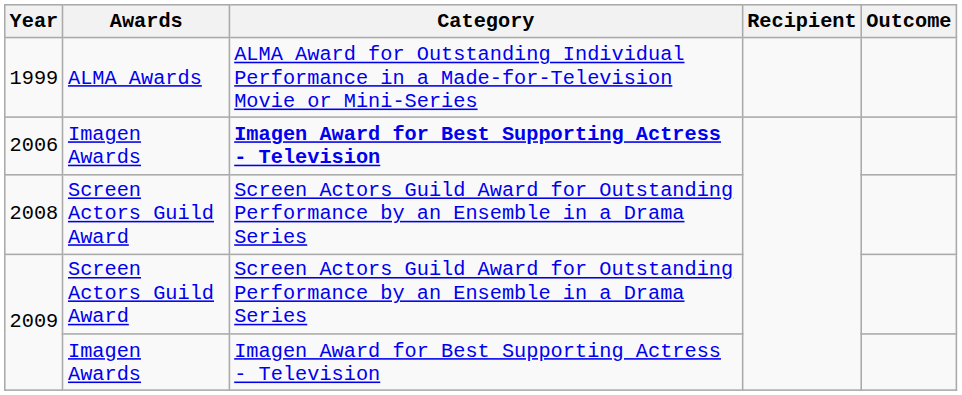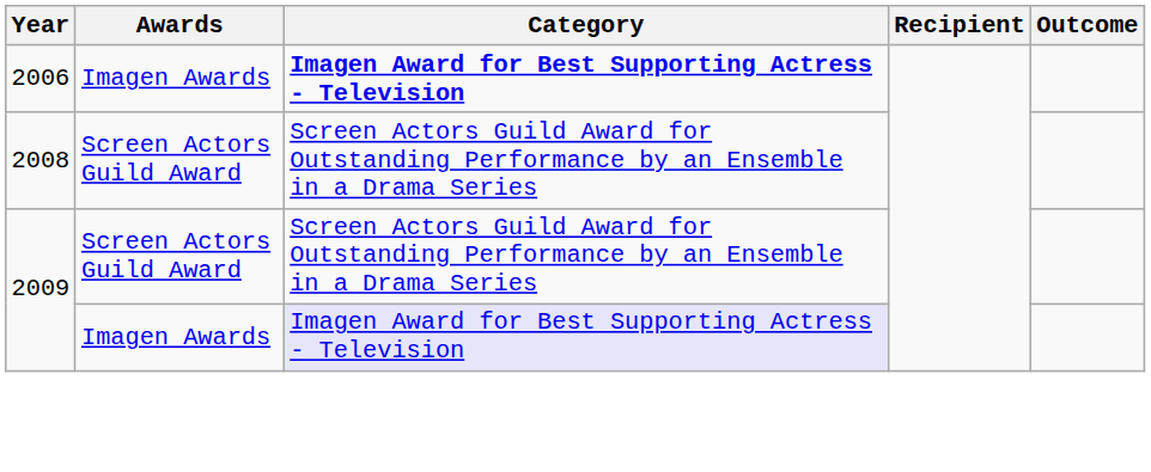 <table class="wikitable sortable">
 <tr>
 <th>Year</th>
 <th>Awards</th>
 <th>Category</th>
 <th>Recipient</th>
 <th>Outcome</th>
-</tr>
-<tr>
-<td>1999</td>
-<td><a href='#'>ALMA Awards</a></td>
-<td><a href='#'>ALMA Award for Outstanding Individual Performance in a Made-for-Television Movie or Mini-Series</a></td>
-<td><em></em></td>
-<td></td>
 </tr>
 <tr>
 <td>2006</td>
 <td><a href='#'>Imagen Awards</a></td>
 <td><strong><a href='#'>Imagen Award for Best Supporting Actress - Television</a></strong></td>
 <td rowspan=4><em></em></td>
 <td></td>
 </tr>
 <tr>
 <td>2008</td>
 <td><a href='#'>Screen Actors Guild Award</a></td>
 <td><a href='#'>Screen Actors Guild Award for Outstanding Performance by an Ensemble in a Drama Series</a></td>
 <td></td>
 </tr>
 <tr>
 <td rowspan=2>2009</td>
 <td><a href='#'>Screen Actors Guild Award</a></td>
 <td><a href='#'>Screen Actors Guild Award for Outstanding Performance by an Ensemble in a Drama Series</a></td>
 <td></td>
 </tr>
 <tr>
 <td><a href='#'>Imagen Awards</a></td>
-<td><a href='#'>Imagen Award for Best Supporting Actress - Television</a></td>
+<td style="background: lavender;"><a href='#'>Imagen Award for Best Supporting Actress - Television</a></td>
 <td></td>
 </tr>
 </table>
